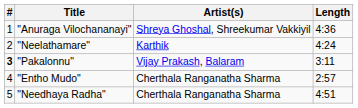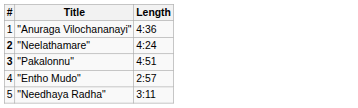 <table class="wikitable">
 <tr>
 <th><strong>#</strong></th>
 <th><strong>Title</strong></th>
-<th><strong>Artist(s)</strong></th>
 <th><strong>Length</strong></th>
 </tr>
 <tr>
 <td>1</td>
 <td>"Anuraga Vilochananayi"</td>
-<td><a href='#'>Shreya Ghoshal</a>, Shreekumar Vakkiyil</td>
 <td>4:36</td>
 </tr>
 <tr>
-<td>2</td>
+<td><strong>2</strong></td>
 <td>"Neelathamare"</td>
-<td><a href='#'>Karthik</a></td>
 <td>4:24</td>
 </tr>
 <tr>
 <td><strong>3</strong></td>
 <td>"Pakalonnu"</td>
-<td><a href='#'>Vijay Prakash</a>, <a href='#'>Balaram</a></td>
-<td>3:11</td>
+<td>4:51</td>
 </tr>
 <tr>
 <td>4</td>
 <td>"Entho Mudo"</td>
-<td>Cherthala Ranganatha Sharma</td>
 <td>2:57</td>
 </tr>
 <tr>
 <td>5</td>
 <td>"Needhaya Radha"</td>
-<td>Cherthala Ranganatha Sharma</td>
-<td>4:51</td>
+<td>3:11</td>
 </tr>
 </table>
